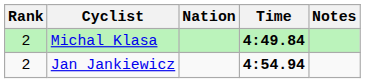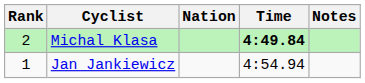 <table class="wikitable sortable" style=text-align:center>
 <tr>
 <th>Rank</th>
 <th>Cyclist</th>
 <th>Nation</th>
 <th>Time</th>
 <th>Notes</th>
 </tr>
 <tr bgcolor=bbf3bb>
 <td>2</td>
 <td align=left data=sort-value="Klasa, Michal"><a href='#'>Michal Klasa</a></td>
 <td align=left></td>
 <td><strong>4:49.84</strong></td>
 <td></td>
 </tr>
 <tr>
-<td>2</td>
+<td>1</td>
 <td align=left data=sort-value="Jankiewicz, Jan"><a href='#'>Jan Jankiewicz</a></td>
 <td align=left></td>
-<td><strong>4:54.94</strong></td>
+<td>4:54.94</td>
 <td></td>
 </tr>
 </table>
